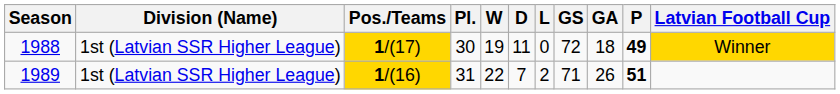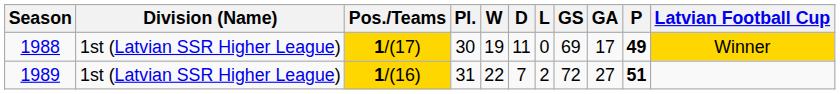 <table class="wikitable">
 <tr>
 <th>Season</th>
 <th>Division (Name)</th>
 <th>Pos./Teams</th>
 <th>Pl.</th>
 <th>W</th>
 <th>D</th>
 <th>L</th>
 <th>GS</th>
 <th>GA</th>
 <th>P</th>
 <th><a href='#'>Latvian Football Cup</a></th>
 </tr>
 <tr>
 <td align=center><a href='#'>1988</a></td>
 <td align=center>1st (<a href='#'>Latvian SSR Higher League</a>)</td>
 <td align=center bgcolor=gold><strong>1</strong>/(17)</td>
 <td align=center>30</td>
 <td align=center>19</td>
 <td align=center>11</td>
 <td align=center>0</td>
-<td align=center>72</td>
-<td align=center>18</td>
+<td align=center>69</td>
+<td align=center>17</td>
 <td align=center><strong>49</strong></td>
 <td align=center bgcolor=gold>Winner</td>
 </tr>
 <tr>
 <td align=center><a href='#'>1989</a></td>
 <td align=center>1st (<a href='#'>Latvian SSR Higher League</a>)</td>
 <td align=center bgcolor=gold><strong>1</strong>/(16)</td>
 <td align=center>31</td>
 <td align=center>22</td>
 <td align=center>7</td>
 <td align=center>2</td>
-<td align=center>71</td>
-<td align=center>26</td>
+<td align=center>72</td>
+<td align=center>27</td>
 <td align=center><strong>51</strong></td>
 <td align=center bgcolor=></td>
 </tr>
 </table>
